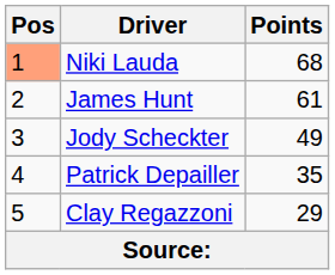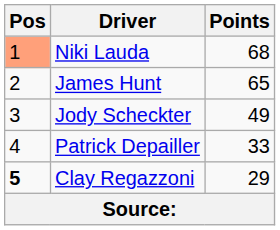 <table class="wikitable" style="font-size: 95%;">
 <tr>
 <th>Pos</th>
 <th>Driver</th>
 <th>Points</th>
 </tr>
 <tr>
 <td style="background: lightsalmon;">1</td>
 <td> <a href='#'>Niki Lauda</a></td>
 <td align="right">68</td>
 </tr>
 <tr>
 <td>2</td>
 <td> <a href='#'>James Hunt</a></td>
-<td align="right">61</td>
+<td align="right">65</td>
 </tr>
 <tr>
 <td>3</td>
 <td> <a href='#'>Jody Scheckter</a></td>
 <td align="right">49</td>
 </tr>
 <tr>
 <td>4</td>
 <td> <a href='#'>Patrick Depailler</a></td>
-<td align="right">35</td>
+<td align="right">33</td>
 </tr>
 <tr>
-<td>5</td>
+<td><strong>5</strong></td>
 <td> <a href='#'>Clay Regazzoni</a></td>
 <td align="right">29</td>
 </tr>
 <tr>
 <th colspan=4>Source:</th>
 </tr>
 </table>
